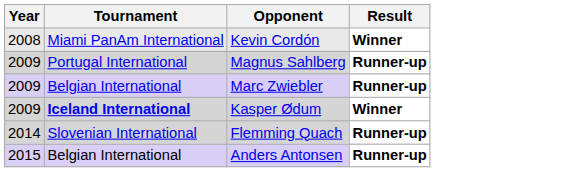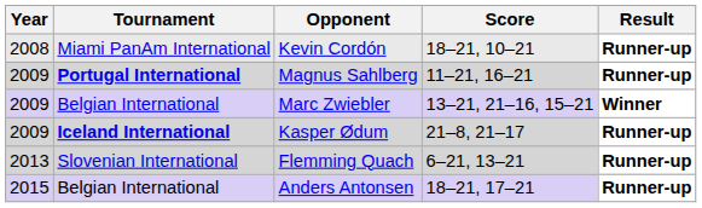 <table class="sortable wikitable" style="font-size: 90%;">
 <tr>
 <th>Year</th>
 <th>Tournament</th>
 <th>Opponent</th>
+<th>Score</th>
 <th>Result</th>
 </tr>
 <tr style="background:#E9E9E9">
 <td align="center">2008</td>
 <td align="left"><a href='#'>Miami PanAm International</a></td>
 <td align="left"> <a href='#'>Kevin Cordón</a></td>
-<td style="text-align:left; background:white"> <strong>Winner</strong></td>
+<td align="left">18–21, 10–21</td>
+<td style="text-align:left; background:white"> <strong>Runner-up</strong></td>
 </tr>
 <tr style="background:#D5D5D5">
 <td align="center">2009</td>
-<td align="left"><a href='#'>Portugal International</a></td>
+<td align="left"><strong><a href='#'>Portugal International</a></strong></td>
 <td align="left"> <a href='#'>Magnus Sahlberg</a></td>
+<td align="left">11–21, 16–21</td>
 <td style="text-align:left; background:white"> <strong>Runner-up</strong></td>
 </tr>
 <tr style="background:#D8CEF6">
 <td align="center">2009</td>
 <td align="left"><a href='#'>Belgian International</a></td>
 <td align="left"> <a href='#'>Marc Zwiebler</a></td>
-<td style="text-align:left; background:white"> <strong>Runner-up</strong></td>
+<td align="left">13–21, 21–16, 15–21</td>
+<td style="text-align:left; background:white"> <strong>Winner</strong></td>
 </tr>
 <tr style="background:#D5D5D5">
 <td align="center">2009</td>
 <td align="left"><strong><a href='#'>Iceland International</a></strong></td>
 <td align="left"> <a href='#'>Kasper Ødum</a></td>
-<td style="text-align:left; background:white"> <strong>Winner</strong></td>
+<td align="left">21–8, 21–17</td>
+<td style="text-align:left; background:white"> <strong>Runner-up</strong></td>
 </tr>
 <tr style="background:#D5D5D5">
-<td align="center">2014</td>
+<td align="center">2013</td>
 <td align="left"><a href='#'>Slovenian International</a></td>
 <td align="left"> <a href='#'>Flemming Quach</a></td>
+<td align="left">6–21, 13–21</td>
 <td style="text-align:left; background:white"> <strong>Runner-up</strong></td>
 </tr>
 <tr style="background:#D8CEF6">
 <td align="center">2015</td>
 <td align="left">Belgian International</td>
 <td align="left"> <a href='#'>Anders Antonsen</a></td>
+<td align="left">18–21, 17–21</td>
 <td style="text-align:left; background:white"> <strong>Runner-up</strong></td>
 </tr>
 </table>
